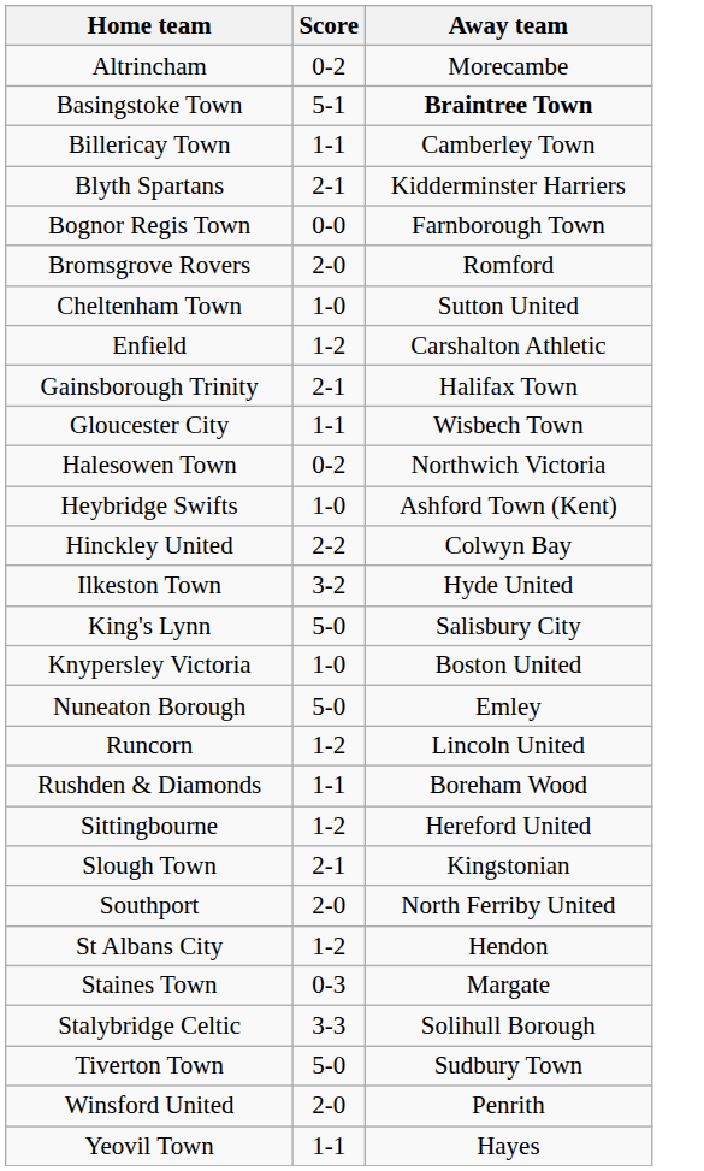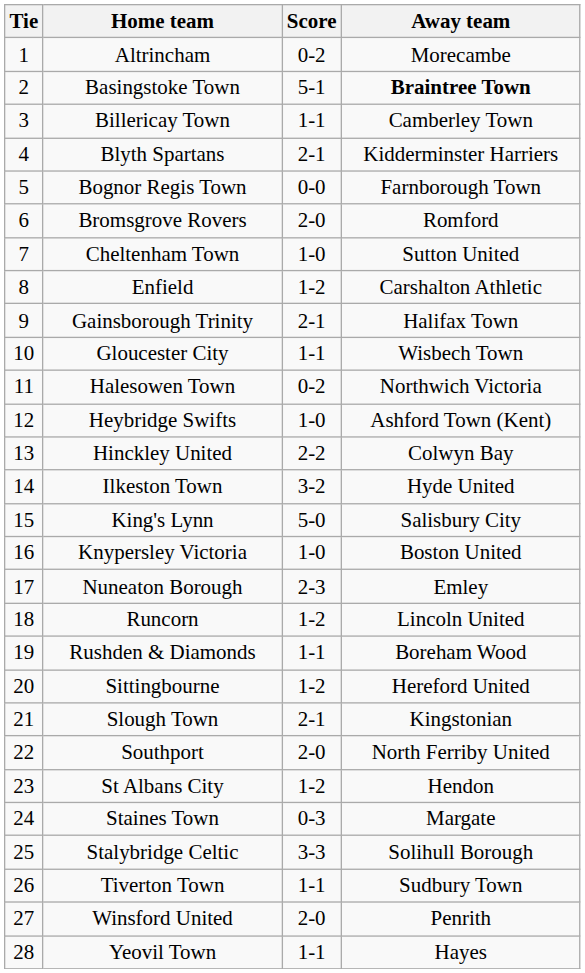 <table class="wikitable" style="text-align:center;">
 <tr>
+<th width=20>Tie</th>
 <th width=175>Home team</th>
 <th width=20>Score</th>
 <th width=175>Away team</th>
 </tr>
 <tr>
+<td>1</td>
 <td>Altrincham</td>
 <td>0-2</td>
 <td>Morecambe</td>
 </tr>
 <tr>
+<td>2</td>
 <td>Basingstoke Town</td>
 <td>5-1</td>
 <td><strong>Braintree Town</strong></td>
 </tr>
 <tr>
+<td>3</td>
 <td>Billericay Town</td>
 <td>1-1</td>
 <td>Camberley Town</td>
 </tr>
 <tr>
+<td>4</td>
 <td>Blyth Spartans</td>
 <td>2-1</td>
 <td>Kidderminster Harriers</td>
 </tr>
 <tr>
+<td>5</td>
 <td>Bognor Regis Town</td>
 <td>0-0</td>
 <td>Farnborough Town</td>
 </tr>
 <tr>
+<td>6</td>
 <td>Bromsgrove Rovers</td>
 <td>2-0</td>
 <td>Romford</td>
 </tr>
 <tr>
+<td>7</td>
 <td>Cheltenham Town</td>
 <td>1-0</td>
 <td>Sutton United</td>
 </tr>
 <tr>
+<td>8</td>
 <td>Enfield</td>
 <td>1-2</td>
 <td>Carshalton Athletic</td>
 </tr>
 <tr>
+<td>9</td>
 <td>Gainsborough Trinity</td>
 <td>2-1</td>
 <td>Halifax Town</td>
 </tr>
 <tr>
+<td>10</td>
 <td>Gloucester City</td>
 <td>1-1</td>
 <td>Wisbech Town</td>
 </tr>
 <tr>
+<td>11</td>
 <td>Halesowen Town</td>
 <td>0-2</td>
 <td>Northwich Victoria</td>
 </tr>
 <tr>
+<td>12</td>
 <td>Heybridge Swifts</td>
 <td>1-0</td>
 <td>Ashford Town (Kent)</td>
 </tr>
 <tr>
+<td>13</td>
 <td>Hinckley United</td>
 <td>2-2</td>
 <td>Colwyn Bay</td>
 </tr>
 <tr>
+<td>14</td>
 <td>Ilkeston Town</td>
 <td>3-2</td>
 <td>Hyde United</td>
 </tr>
 <tr>
+<td>15</td>
 <td>King's Lynn</td>
 <td>5-0</td>
 <td>Salisbury City</td>
 </tr>
 <tr>
+<td>16</td>
 <td>Knypersley Victoria</td>
 <td>1-0</td>
 <td>Boston United</td>
 </tr>
 <tr>
+<td>17</td>
 <td>Nuneaton Borough</td>
-<td>5-0</td>
+<td>2-3</td>
 <td>Emley</td>
 </tr>
 <tr>
+<td>18</td>
 <td>Runcorn</td>
 <td>1-2</td>
 <td>Lincoln United</td>
 </tr>
 <tr>
+<td>19</td>
 <td>Rushden & Diamonds</td>
 <td>1-1</td>
 <td>Boreham Wood</td>
 </tr>
 <tr>
+<td>20</td>
 <td>Sittingbourne</td>
 <td>1-2</td>
 <td>Hereford United</td>
 </tr>
 <tr>
+<td>21</td>
 <td>Slough Town</td>
 <td>2-1</td>
 <td>Kingstonian</td>
 </tr>
 <tr>
+<td>22</td>
 <td>Southport</td>
 <td>2-0</td>
 <td>North Ferriby United</td>
 </tr>
 <tr>
+<td>23</td>
 <td>St Albans City</td>
 <td>1-2</td>
 <td>Hendon</td>
 </tr>
 <tr>
+<td>24</td>
 <td>Staines Town</td>
 <td>0-3</td>
 <td>Margate</td>
 </tr>
 <tr>
+<td>25</td>
 <td>Stalybridge Celtic</td>
 <td>3-3</td>
 <td>Solihull Borough</td>
 </tr>
 <tr>
+<td>26</td>
 <td>Tiverton Town</td>
-<td>5-0</td>
+<td>1-1</td>
 <td>Sudbury Town</td>
 </tr>
 <tr>
+<td>27</td>
 <td>Winsford United</td>
 <td>2-0</td>
 <td>Penrith</td>
 </tr>
 <tr>
+<td>28</td>
 <td>Yeovil Town</td>
 <td>1-1</td>
 <td>Hayes</td>
 </tr>
 </table>
